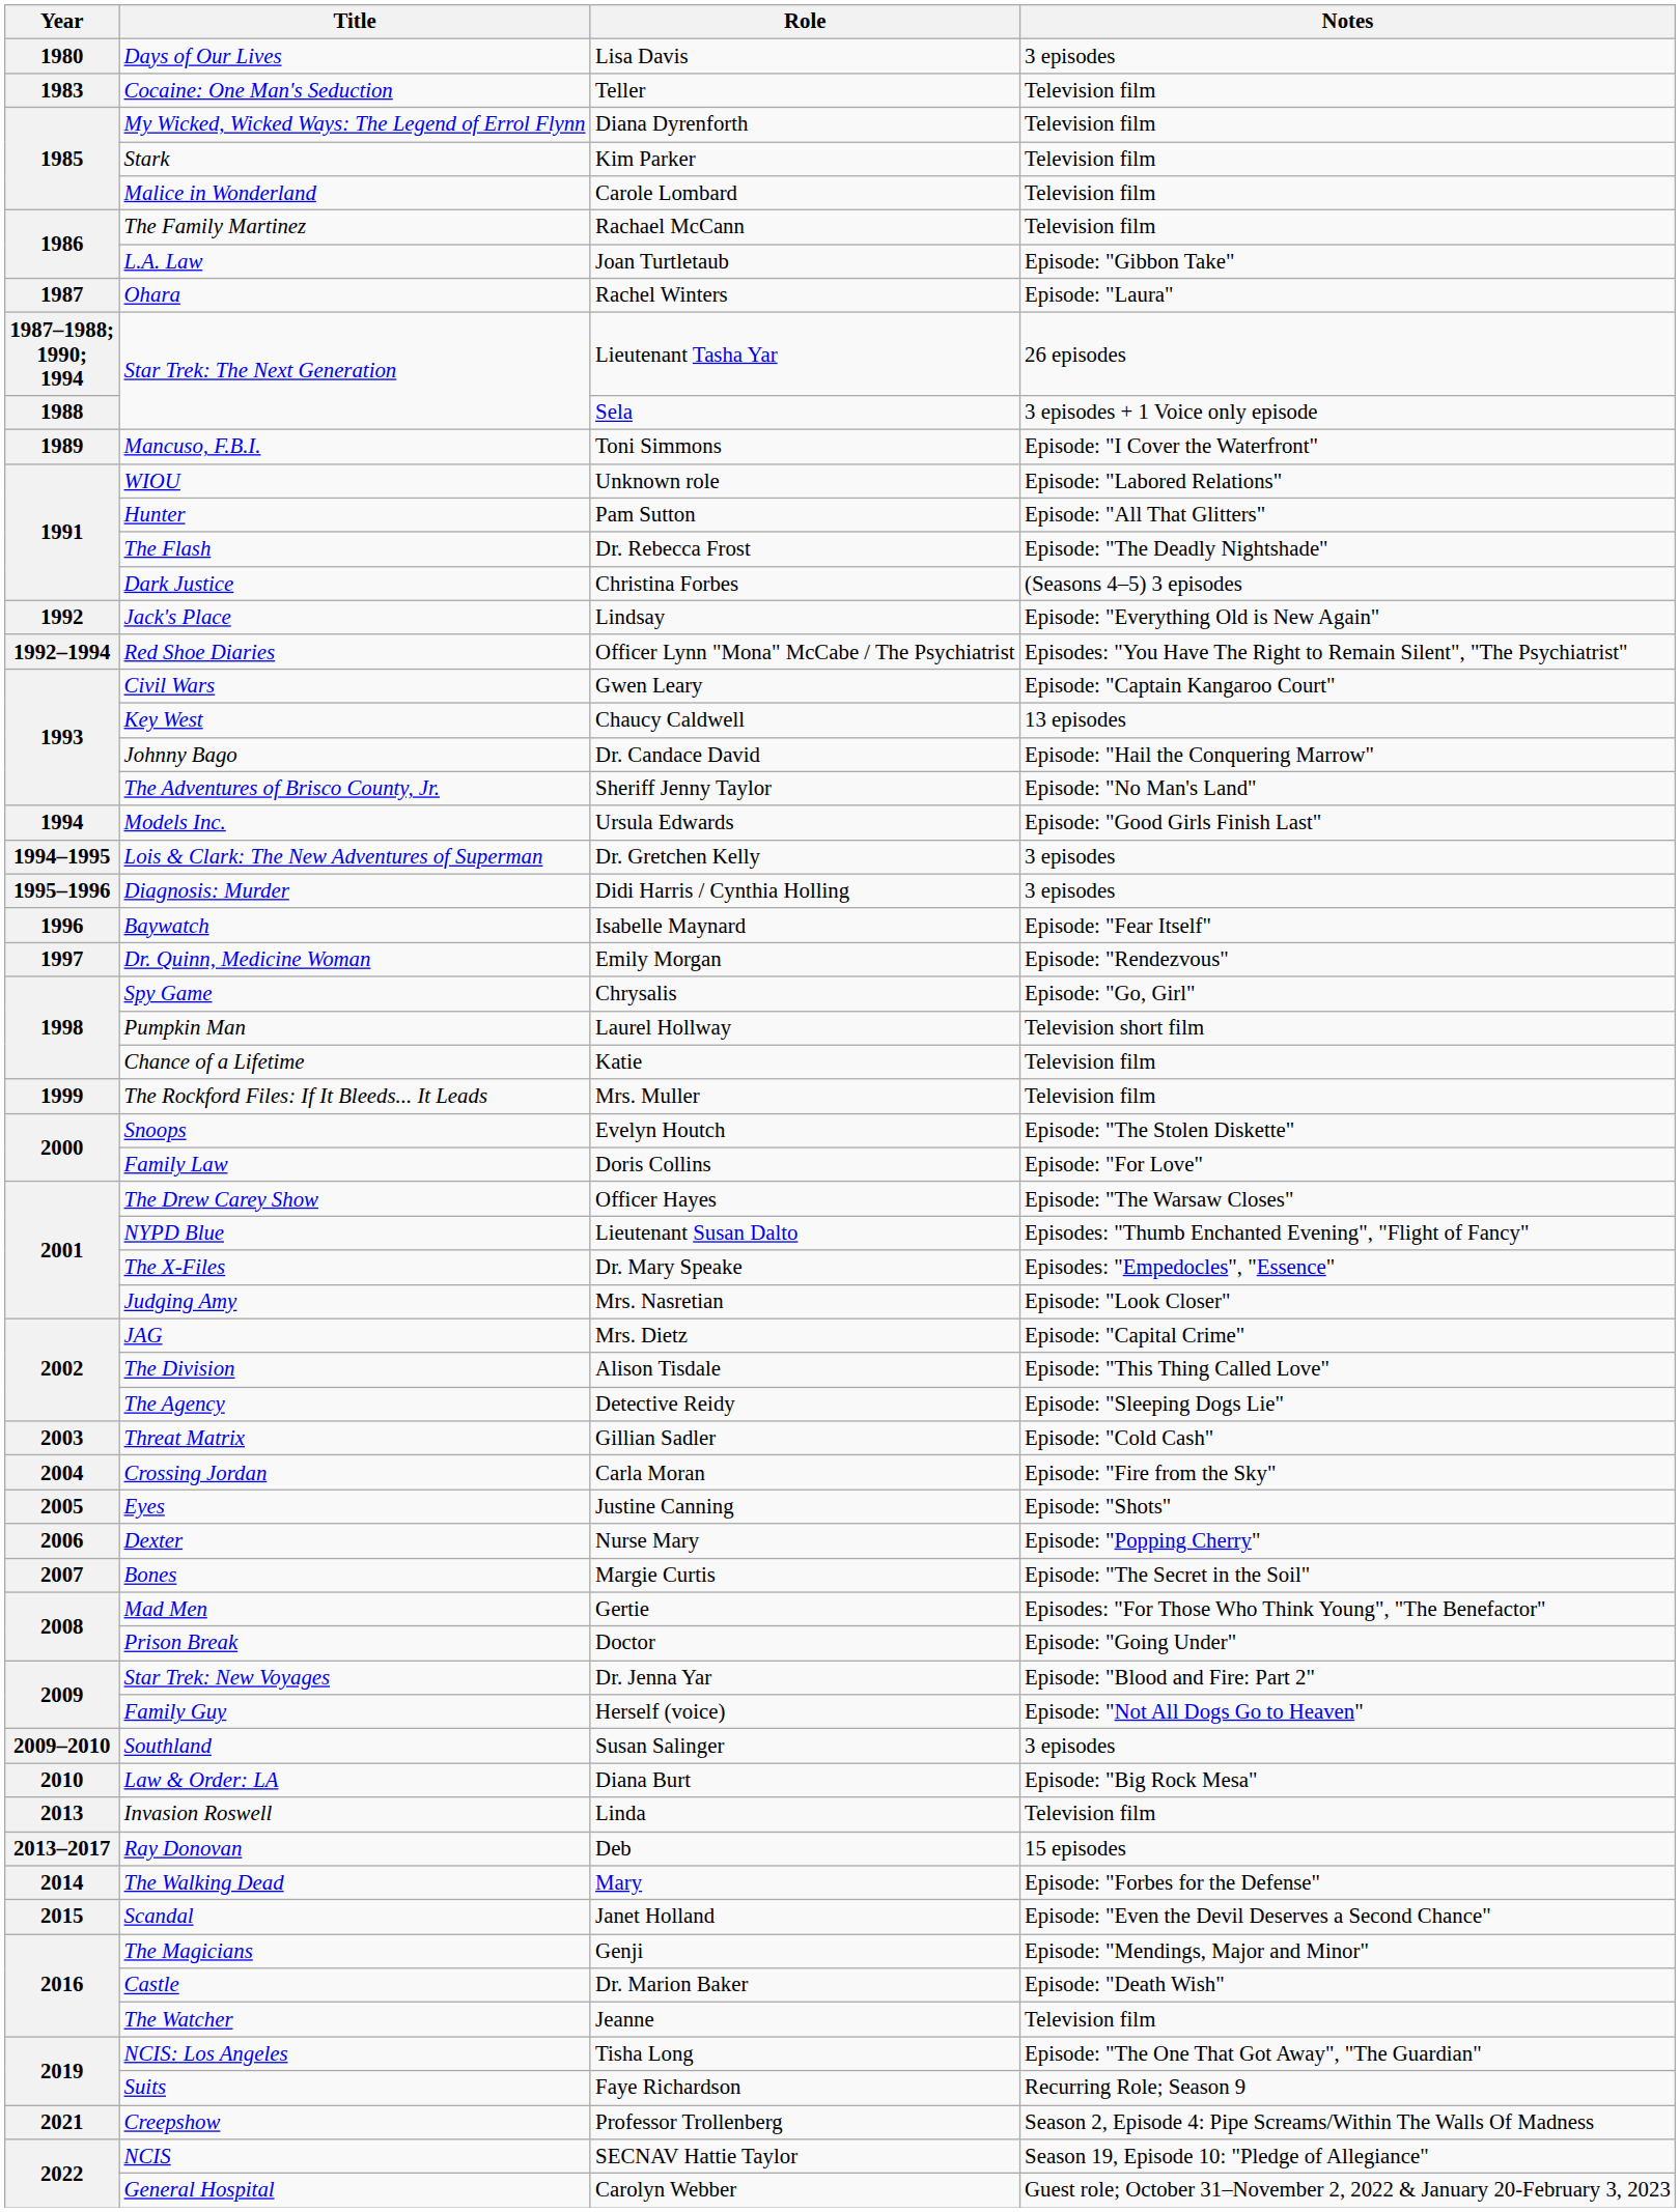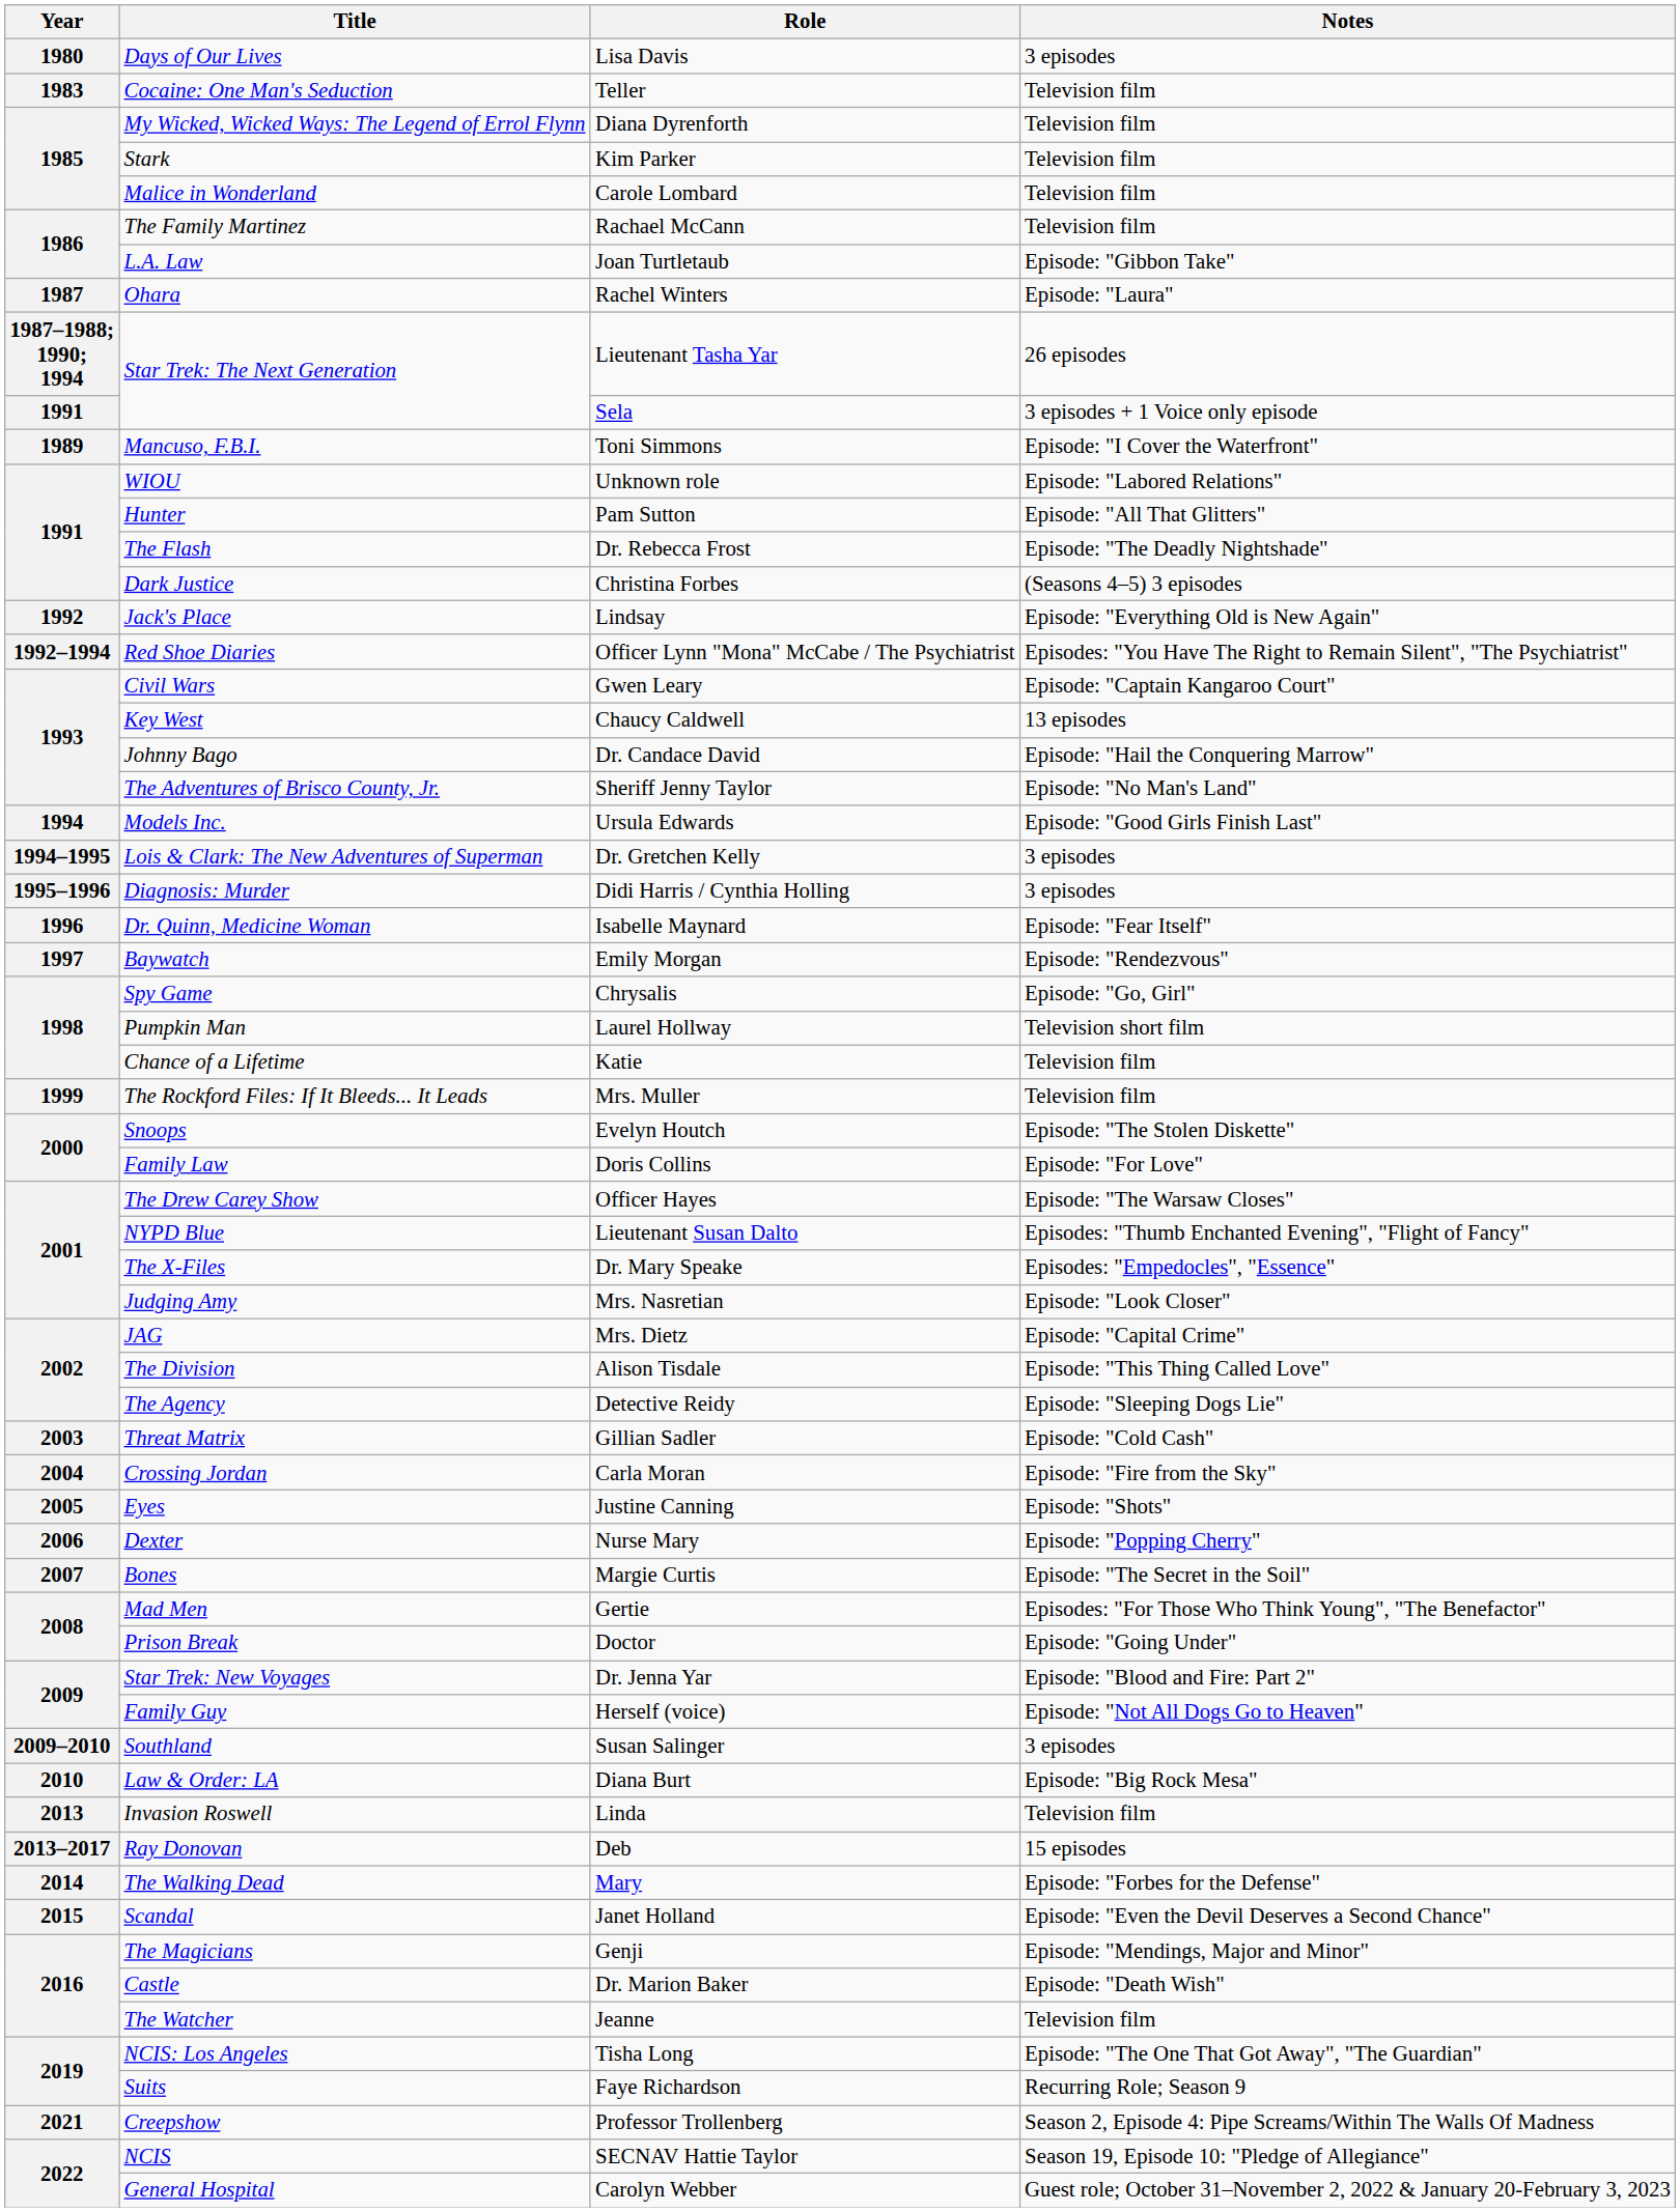 <table class="wikitable plainrowheaders sortable">
 <tr>
 <th scope="col">Year</th>
 <th scope="col">Title</th>
 <th scope="col">Role</th>
 <th scope="col" class="unsortable">Notes</th>
 </tr>
 <tr>
 <th scope="row">1980</th>
 <td><em><a href='#'>Days of Our Lives</a></em></td>
 <td>Lisa Davis</td>
 <td>3 episodes</td>
 </tr>
 <tr>
 <th scope="row">1983</th>
 <td><em><a href='#'>Cocaine: One Man's Seduction</a></em></td>
 <td>Teller</td>
 <td>Television film</td>
 </tr>
 <tr>
 <th scope="row" rowspan="3">1985</th>
 <td><em><a href='#'>My Wicked, Wicked Ways: The Legend of Errol Flynn</a></em></td>
 <td>Diana Dyrenforth</td>
 <td>Television film</td>
 </tr>
 <tr>
 <td><em>Stark</em></td>
 <td>Kim Parker</td>
 <td>Television film</td>
 </tr>
 <tr>
 <td><em><a href='#'>Malice in Wonderland</a></em></td>
 <td>Carole Lombard</td>
 <td>Television film</td>
 </tr>
 <tr>
 <th scope="row" rowspan="2">1986</th>
 <td><em>The Family Martinez</em></td>
 <td>Rachael McCann</td>
 <td>Television film</td>
 </tr>
 <tr>
 <td><em><a href='#'>L.A. Law</a></em></td>
 <td>Joan Turtletaub</td>
 <td>Episode: "Gibbon Take"</td>
 </tr>
 <tr>
 <th scope="row">1987</th>
 <td><em><a href='#'>Ohara</a></em></td>
 <td>Rachel Winters</td>
 <td>Episode: "Laura"</td>
 </tr>
 <tr>
 <th scope="row">1987–1988; <br> 1990; <br> 1994</th>
 <td rowspan="2"><em><a href='#'>Star Trek: The Next Generation</a></em></td>
 <td>Lieutenant <a href='#'>Tasha Yar</a></td>
 <td>26 episodes</td>
 </tr>
 <tr>
-<th scope="row">1988</th>
+<th scope="row">1991</th>
 <td><a href='#'>Sela</a></td>
 <td>3 episodes + 1 Voice only episode</td>
 </tr>
 <tr>
 <th scope="row">1989</th>
 <td><em><a href='#'>Mancuso, F.B.I.</a></em></td>
 <td>Toni Simmons</td>
 <td>Episode: "I Cover the Waterfront"</td>
 </tr>
 <tr>
 <th scope="row" rowspan="4">1991</th>
 <td><em><a href='#'>WIOU</a></em></td>
 <td>Unknown role</td>
 <td>Episode: "Labored Relations"</td>
 </tr>
 <tr>
 <td><em><a href='#'>Hunter</a></em></td>
 <td>Pam Sutton</td>
 <td>Episode: "All That Glitters"</td>
 </tr>
 <tr>
 <td><em><a href='#'>The Flash</a></em></td>
 <td>Dr. Rebecca Frost</td>
 <td>Episode: "The Deadly Nightshade"</td>
 </tr>
 <tr>
 <td><em><a href='#'>Dark Justice</a></em></td>
 <td>Christina Forbes</td>
 <td>(Seasons 4–5) 3 episodes</td>
 </tr>
 <tr>
 <th scope="row">1992</th>
 <td><em><a href='#'>Jack's Place</a></em></td>
 <td>Lindsay</td>
 <td>Episode: "Everything Old is New Again"</td>
 </tr>
 <tr>
 <th scope="row">1992–1994</th>
 <td><em><a href='#'>Red Shoe Diaries</a></em></td>
 <td>Officer Lynn "Mona" McCabe / The Psychiatrist</td>
 <td>Episodes: "You Have The Right to Remain Silent", "The Psychiatrist"</td>
 </tr>
 <tr>
 <th scope="row" rowspan="4">1993</th>
 <td><em><a href='#'>Civil Wars</a></em></td>
 <td>Gwen Leary</td>
 <td>Episode: "Captain Kangaroo Court"</td>
 </tr>
 <tr>
 <td><em><a href='#'>Key West</a></em></td>
 <td>Chaucy Caldwell</td>
 <td>13 episodes</td>
 </tr>
 <tr>
 <td><em>Johnny Bago</em></td>
 <td>Dr. Candace David</td>
 <td>Episode: "Hail the Conquering Marrow"</td>
 </tr>
 <tr>
 <td><em><a href='#'>The Adventures of Brisco County, Jr.</a></em></td>
 <td>Sheriff Jenny Taylor</td>
 <td>Episode: "No Man's Land"</td>
 </tr>
 <tr>
 <th scope="row">1994</th>
 <td><em><a href='#'>Models Inc.</a></em></td>
 <td>Ursula Edwards</td>
 <td>Episode: "Good Girls Finish Last"</td>
 </tr>
 <tr>
 <th scope="row">1994–1995</th>
 <td><em><a href='#'>Lois & Clark: The New Adventures of Superman</a></em></td>
 <td>Dr. Gretchen Kelly</td>
 <td>3 episodes</td>
 </tr>
 <tr>
 <th scope="row">1995–1996</th>
 <td><em><a href='#'>Diagnosis: Murder</a></em></td>
 <td>Didi Harris / Cynthia Holling</td>
 <td>3 episodes</td>
 </tr>
 <tr>
 <th scope="row">1996</th>
-<td><em><a href='#'>Baywatch</a></em></td>
+<td><em><a href='#'>Dr. Quinn, Medicine Woman</a></em></td>
 <td>Isabelle Maynard</td>
 <td>Episode: "Fear Itself"</td>
 </tr>
 <tr>
 <th scope="row">1997</th>
-<td><em><a href='#'>Dr. Quinn, Medicine Woman</a></em></td>
+<td><em><a href='#'>Baywatch</a></em></td>
 <td>Emily Morgan</td>
 <td>Episode: "Rendezvous"</td>
 </tr>
 <tr>
 <th scope="row" rowspan="3">1998</th>
 <td><em><a href='#'>Spy Game</a></em></td>
 <td>Chrysalis</td>
 <td>Episode: "Go, Girl"</td>
 </tr>
 <tr>
 <td><em>Pumpkin Man</em></td>
 <td>Laurel Hollway</td>
 <td>Television short film</td>
 </tr>
 <tr>
 <td><em>Chance of a Lifetime</em></td>
 <td>Katie</td>
 <td>Television film</td>
 </tr>
 <tr>
 <th scope="row">1999</th>
 <td><em>The Rockford Files: If It Bleeds... It Leads</em></td>
 <td>Mrs. Muller</td>
 <td>Television film</td>
 </tr>
 <tr>
 <th scope="row" rowspan="2">2000</th>
 <td><em><a href='#'>Snoops</a></em></td>
 <td>Evelyn Houtch</td>
 <td>Episode: "The Stolen Diskette"</td>
 </tr>
 <tr>
 <td><em><a href='#'>Family Law</a></em></td>
 <td>Doris Collins</td>
 <td>Episode: "For Love"</td>
 </tr>
 <tr>
 <th scope="row" rowspan="4">2001</th>
 <td><em><a href='#'>The Drew Carey Show</a></em></td>
 <td>Officer Hayes</td>
 <td>Episode: "The Warsaw Closes"</td>
 </tr>
 <tr>
 <td><em><a href='#'>NYPD Blue</a></em></td>
 <td>Lieutenant <a href='#'>Susan Dalto</a></td>
 <td>Episodes: "Thumb Enchanted Evening", "Flight of Fancy"</td>
 </tr>
 <tr>
 <td><em><a href='#'>The X-Files</a></em></td>
 <td>Dr. Mary Speake</td>
 <td>Episodes: "<a href='#'>Empedocles</a>", "<a href='#'>Essence</a>"</td>
 </tr>
 <tr>
 <td><em><a href='#'>Judging Amy</a></em></td>
 <td>Mrs. Nasretian</td>
 <td>Episode: "Look Closer"</td>
 </tr>
 <tr>
 <th scope="row" rowspan="3">2002</th>
 <td><em><a href='#'>JAG</a></em></td>
 <td>Mrs. Dietz</td>
 <td>Episode: "Capital Crime"</td>
 </tr>
 <tr>
 <td><em><a href='#'>The Division</a></em></td>
 <td>Alison Tisdale</td>
 <td>Episode: "This Thing Called Love"</td>
 </tr>
 <tr>
 <td><em><a href='#'>The Agency</a></em></td>
 <td>Detective Reidy</td>
 <td>Episode: "Sleeping Dogs Lie"</td>
 </tr>
 <tr>
 <th scope="row">2003</th>
 <td><em><a href='#'>Threat Matrix</a></em></td>
 <td>Gillian Sadler</td>
 <td>Episode: "Cold Cash"</td>
 </tr>
 <tr>
 <th scope="row">2004</th>
 <td><em><a href='#'>Crossing Jordan</a></em></td>
 <td>Carla Moran</td>
 <td>Episode: "Fire from the Sky"</td>
 </tr>
 <tr>
 <th scope="row">2005</th>
 <td><em><a href='#'>Eyes</a></em></td>
 <td>Justine Canning</td>
 <td>Episode: "Shots"</td>
 </tr>
 <tr>
 <th scope="row">2006</th>
 <td><em><a href='#'>Dexter</a></em></td>
 <td>Nurse Mary</td>
 <td>Episode: "<a href='#'>Popping Cherry</a>"</td>
 </tr>
 <tr>
 <th scope="row">2007</th>
 <td><em><a href='#'>Bones</a></em></td>
 <td>Margie Curtis</td>
 <td>Episode: "The Secret in the Soil"</td>
 </tr>
 <tr>
 <th scope="row" rowspan="2">2008</th>
 <td><em><a href='#'>Mad Men</a></em></td>
 <td>Gertie</td>
 <td>Episodes: "For Those Who Think Young", "The Benefactor"</td>
 </tr>
 <tr>
 <td><em><a href='#'>Prison Break</a></em></td>
 <td>Doctor</td>
 <td>Episode: "Going Under"</td>
 </tr>
 <tr>
 <th scope="row" rowspan="2">2009</th>
 <td><em><a href='#'>Star Trek: New Voyages</a></em></td>
 <td>Dr. Jenna Yar</td>
 <td>Episode: "Blood and Fire: Part 2"</td>
 </tr>
 <tr>
 <td><em><a href='#'>Family Guy</a></em></td>
 <td>Herself (voice)</td>
 <td>Episode: "<a href='#'>Not All Dogs Go to Heaven</a>"</td>
 </tr>
 <tr>
 <th scope="row">2009–2010</th>
 <td><em><a href='#'>Southland</a></em></td>
 <td>Susan Salinger</td>
 <td>3 episodes</td>
 </tr>
 <tr>
 <th scope="row">2010</th>
 <td><em><a href='#'>Law & Order: LA</a></em></td>
 <td>Diana Burt</td>
 <td>Episode: "Big Rock Mesa"</td>
 </tr>
 <tr>
 <th scope="row">2013</th>
 <td><em>Invasion Roswell</em></td>
 <td>Linda</td>
 <td>Television film</td>
 </tr>
 <tr>
 <th scope="row">2013–2017</th>
 <td><em><a href='#'>Ray Donovan</a></em></td>
 <td>Deb</td>
 <td>15 episodes</td>
 </tr>
 <tr>
 <th scope="row">2014</th>
 <td><em><a href='#'>The Walking Dead</a></em></td>
 <td><a href='#'>Mary</a></td>
 <td>Episode: "Forbes for the Defense"</td>
 </tr>
 <tr>
 <th scope="row">2015</th>
 <td><em><a href='#'>Scandal</a></em></td>
 <td>Janet Holland</td>
 <td>Episode: "Even the Devil Deserves a Second Chance"</td>
 </tr>
 <tr>
 <th scope="row" rowspan="3">2016</th>
 <td><em><a href='#'>The Magicians</a></em></td>
 <td>Genji</td>
 <td>Episode: "Mendings, Major and Minor"</td>
 </tr>
 <tr>
 <td><em><a href='#'>Castle</a></em></td>
 <td>Dr. Marion Baker</td>
 <td>Episode: "Death Wish"</td>
 </tr>
 <tr>
 <td><em><a href='#'>The Watcher</a></em></td>
 <td>Jeanne</td>
 <td>Television film</td>
 </tr>
 <tr>
 <th scope="row" rowspan="2">2019</th>
 <td><em><a href='#'>NCIS: Los Angeles</a></em></td>
 <td>Tisha Long</td>
 <td>Episode: "The One That Got Away", "The Guardian"</td>
 </tr>
 <tr>
 <td><em><a href='#'>Suits</a></em></td>
 <td>Faye Richardson</td>
 <td>Recurring Role; Season 9</td>
 </tr>
 <tr>
 <th scope="row">2021</th>
 <td><em><a href='#'>Creepshow</a></em></td>
 <td>Professor Trollenberg</td>
 <td>Season 2, Episode 4: Pipe Screams/Within The Walls Of Madness</td>
 </tr>
 <tr>
 <th scope="row" rowspan="2">2022</th>
 <td><em><a href='#'>NCIS</a></em></td>
 <td>SECNAV Hattie Taylor</td>
 <td>Season 19, Episode 10: "Pledge of Allegiance"</td>
 </tr>
 <tr>
 <td><em><a href='#'>General Hospital</a></em></td>
 <td>Carolyn Webber</td>
 <td>Guest role; October 31–November 2, 2022 & January 20-February 3, 2023</td>
 </tr>
 </table>
